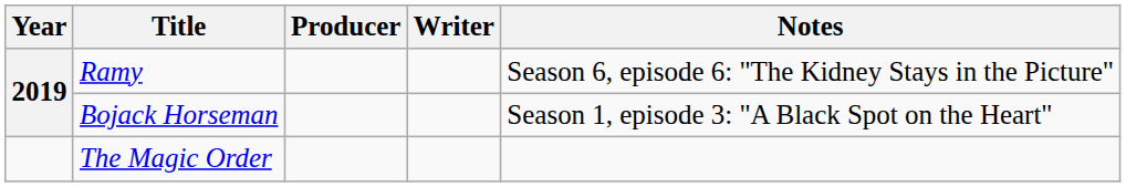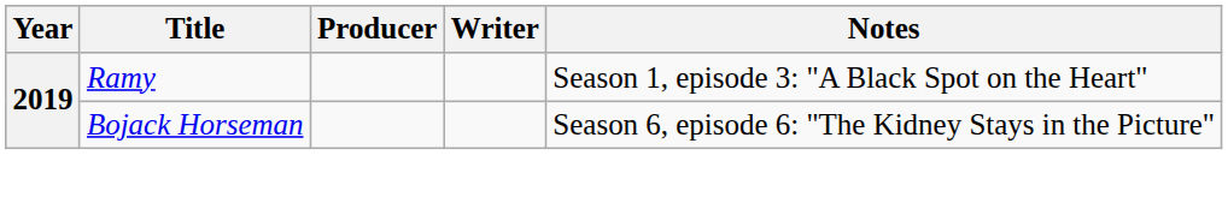 <table class="wikitable plainrowheaders sortable">
 <tr>
 <th scope="col">Year</th>
 <th scope="col">Title</th>
 <th scope="col">Producer</th>
 <th scope="col">Writer</th>
 <th scope="col" class="unsortable">Notes</th>
 </tr>
 <tr>
 <th scope="row" rowspan="2">2019</th>
 <td><em><a href='#'>Ramy</a></em></td>
 <td></td>
 <td></td>
-<td>Season 6, episode 6: "The Kidney Stays in the Picture"</td>
+<td>Season 1, episode 3: "A Black Spot on the Heart"</td>
 </tr>
 <tr>
 <td><em><a href='#'>Bojack Horseman</a></em></td>
 <td></td>
 <td></td>
-<td>Season 1, episode 3: "A Black Spot on the Heart"</td>
-</tr>
-<tr>
-<td></td>
-<td><em><a href='#'>The Magic Order</a></em></td>
-<td></td>
-<td></td>
-<td></td>
+<td>Season 6, episode 6: "The Kidney Stays in the Picture"</td>
 </tr>
 </table>
